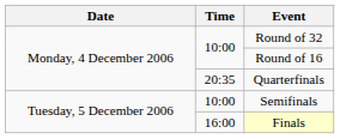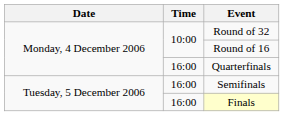 <table class = "wikitable" style="text-align:center;">
 <tr>
 <th width=220>Date</th>
 <th width=50>Time</th>
 <th width=100>Event</th>
 </tr>
 <tr>
 <td rowspan=3>Monday, 4 December 2006</td>
 <td rowspan=2>10:00</td>
 <td>Round of 32</td>
 </tr>
 <tr>
 <td>Round of 16</td>
 </tr>
 <tr>
-<td>20:35</td>
+<td>16:00</td>
 <td>Quarterfinals</td>
 </tr>
 <tr>
 <td rowspan=2>Tuesday, 5 December 2006</td>
-<td>10:00</td>
+<td>16:00</td>
 <td>Semifinals</td>
 </tr>
 <tr>
 <td>16:00</td>
 <td bgcolor=ffffcc>Finals</td>
 </tr>
 </table>
